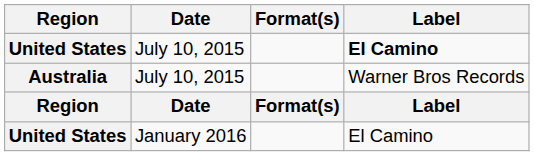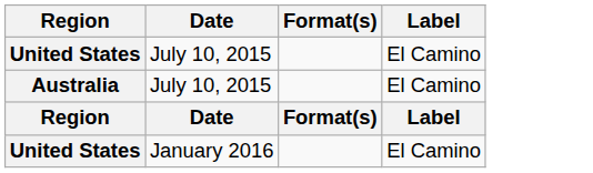 <table class="wikitable plainrowheaders">
 <tr>
 <th scope="col">Region</th>
 <th scope="col">Date</th>
 <th scope="col">Format(s)</th>
 <th scope="col">Label</th>
 </tr>
 <tr>
 <th scope="row">United States</th>
 <td>July 10, 2015</td>
 <td></td>
-<td><strong>El Camino</strong></td>
+<td>El Camino</td>
 </tr>
 <tr>
 <th scope="row">Australia</th>
 <td>July 10, 2015</td>
 <td></td>
-<td>Warner Bros Records</td>
+<td>El Camino</td>
 </tr>
 <tr>
 <th scope="col">Region</th>
 <th scope="col">Date</th>
 <th scope="col">Format(s)</th>
 <th scope="col">Label</th>
 </tr>
 <tr>
 <th scope="row">United States</th>
 <td>January 2016</td>
 <td></td>
 <td>El Camino</td>
 </tr>
 </table>
